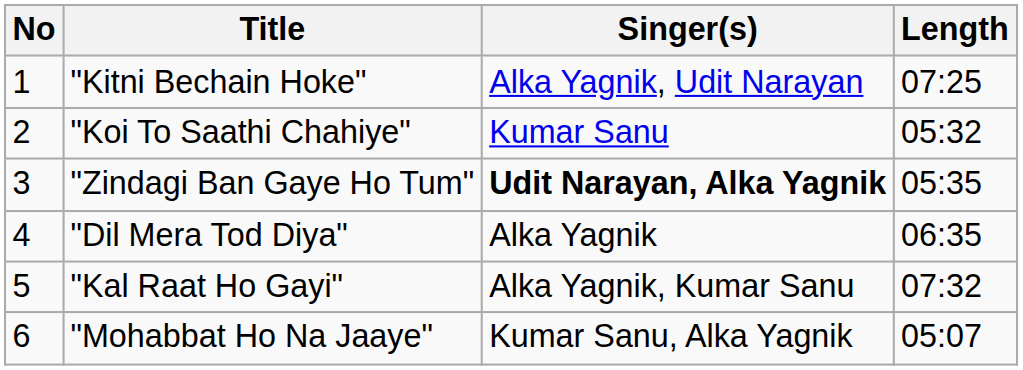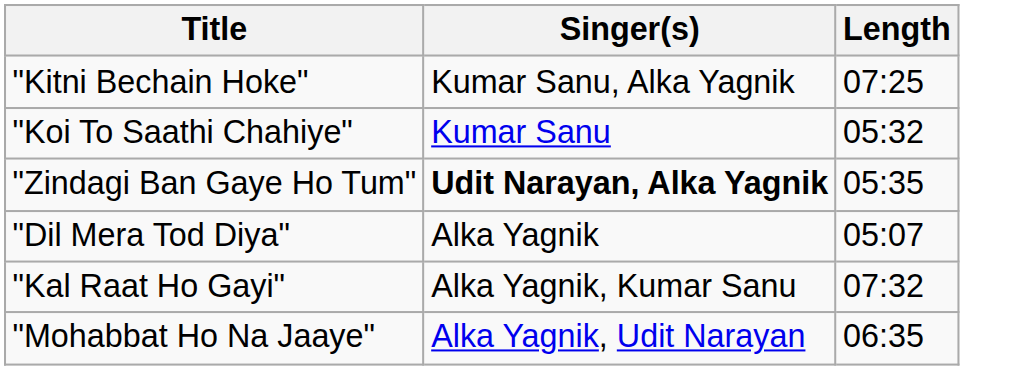 <table class="wikitable ">
 <tr>
-<th><strong>No</strong></th>
 <th><strong>Title</strong></th>
 <th><strong>Singer(s)</strong></th>
 <th><strong>Length</strong></th>
 </tr>
 <tr>
-<td>1</td>
 <td>"Kitni Bechain Hoke"</td>
-<td><a href='#'>Alka Yagnik</a>, <a href='#'>Udit Narayan</a></td>
+<td>Kumar Sanu, Alka Yagnik</td>
 <td>07:25</td>
 </tr>
 <tr>
-<td>2</td>
 <td>"Koi To Saathi Chahiye"</td>
 <td><a href='#'>Kumar Sanu</a></td>
 <td>05:32</td>
 </tr>
 <tr>
-<td>3</td>
 <td>"Zindagi Ban Gaye Ho Tum"</td>
 <td><strong>Udit Narayan, Alka Yagnik</strong></td>
 <td>05:35</td>
 </tr>
 <tr>
-<td>4</td>
 <td>"Dil Mera Tod Diya"</td>
 <td>Alka Yagnik</td>
-<td>06:35</td>
+<td>05:07</td>
 </tr>
 <tr>
-<td>5</td>
 <td>"Kal Raat Ho Gayi"</td>
 <td>Alka Yagnik, Kumar Sanu</td>
 <td>07:32</td>
 </tr>
 <tr>
-<td>6</td>
 <td>"Mohabbat Ho Na Jaaye"</td>
-<td>Kumar Sanu, Alka Yagnik</td>
-<td>05:07</td>
+<td><a href='#'>Alka Yagnik</a>, <a href='#'>Udit Narayan</a></td>
+<td>06:35</td>
 </tr>
 </table>
